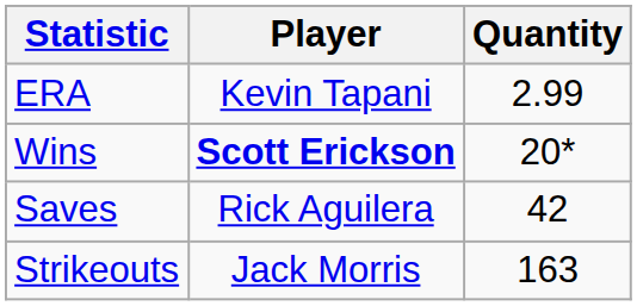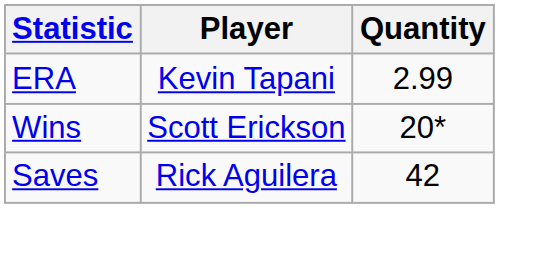 <table class="wikitable" style="text-align: center;">
 <tr>
 <th><a href='#'>Statistic</a></th>
 <th>Player</th>
 <th>Quantity</th>
 </tr>
 <tr>
 <td align="left"><a href='#'>ERA</a></td>
 <td><a href='#'>Kevin Tapani</a></td>
 <td>2.99</td>
 </tr>
 <tr>
 <td align="left"><a href='#'>Wins</a></td>
-<td><strong><a href='#'>Scott Erickson</a></strong></td>
+<td><a href='#'>Scott Erickson</a></td>
 <td>20*</td>
 </tr>
 <tr>
 <td align="left"><a href='#'>Saves</a></td>
 <td><a href='#'>Rick Aguilera</a></td>
 <td>42</td>
 </tr>
-<tr>
-<td align="left"><a href='#'>Strikeouts</a></td>
-<td><a href='#'>Jack Morris</a></td>
-<td>163</td>
-</tr>
 </table>
